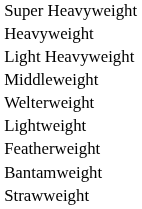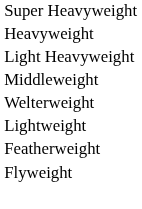 <table>
 <tr>
 <td>Super Heavyweight</td>
 <td></td>
 <td></td>
 <td></td>
 <td></td>
 </tr>
 <tr>
 <td>Heavyweight</td>
 <td></td>
 <td></td>
 <td></td>
 <td></td>
 </tr>
 <tr>
 <td>Light Heavyweight</td>
 <td></td>
 <td></td>
 <td></td>
 <td></td>
 </tr>
 <tr>
 <td>Middleweight</td>
 <td></td>
 <td></td>
 <td></td>
 <td></td>
 </tr>
 <tr>
 <td>Welterweight</td>
 <td></td>
 <td></td>
 <td></td>
 <td></td>
 </tr>
 <tr>
 <td>Lightweight</td>
 <td></td>
 <td></td>
 <td></td>
 <td></td>
 </tr>
 <tr>
 <td>Featherweight</td>
 <td></td>
 <td></td>
 <td></td>
 <td></td>
 </tr>
 <tr>
-<td>Bantamweight</td>
-<td></td>
-<td></td>
-<td></td>
-<td></td>
-</tr>
-<tr>
-<td>Strawweight</td>
+<td>Flyweight</td>
 <td></td>
 <td></td>
 <td></td>
 <td></td>
 </tr>
 </table>
